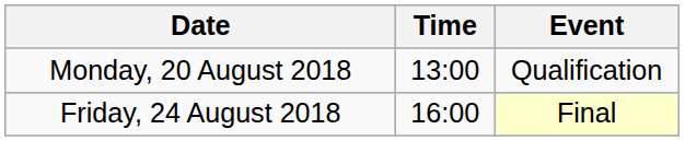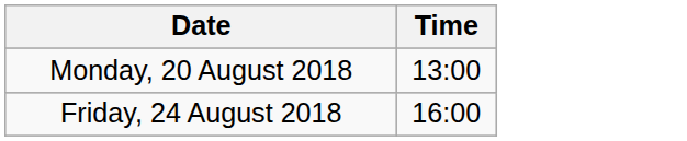 <table class = "wikitable" style="text-align:center;">
 <tr>
 <th width=220>Date</th>
 <th width=50>Time</th>
-<th width=100>Event</th>
 </tr>
 <tr>
 <td>Monday, 20 August 2018</td>
 <td>13:00</td>
-<td>Qualification</td>
 </tr>
 <tr>
 <td>Friday, 24 August 2018</td>
 <td>16:00</td>
-<td bgcolor=ffffcc>Final</td>
 </tr>
 </table>
